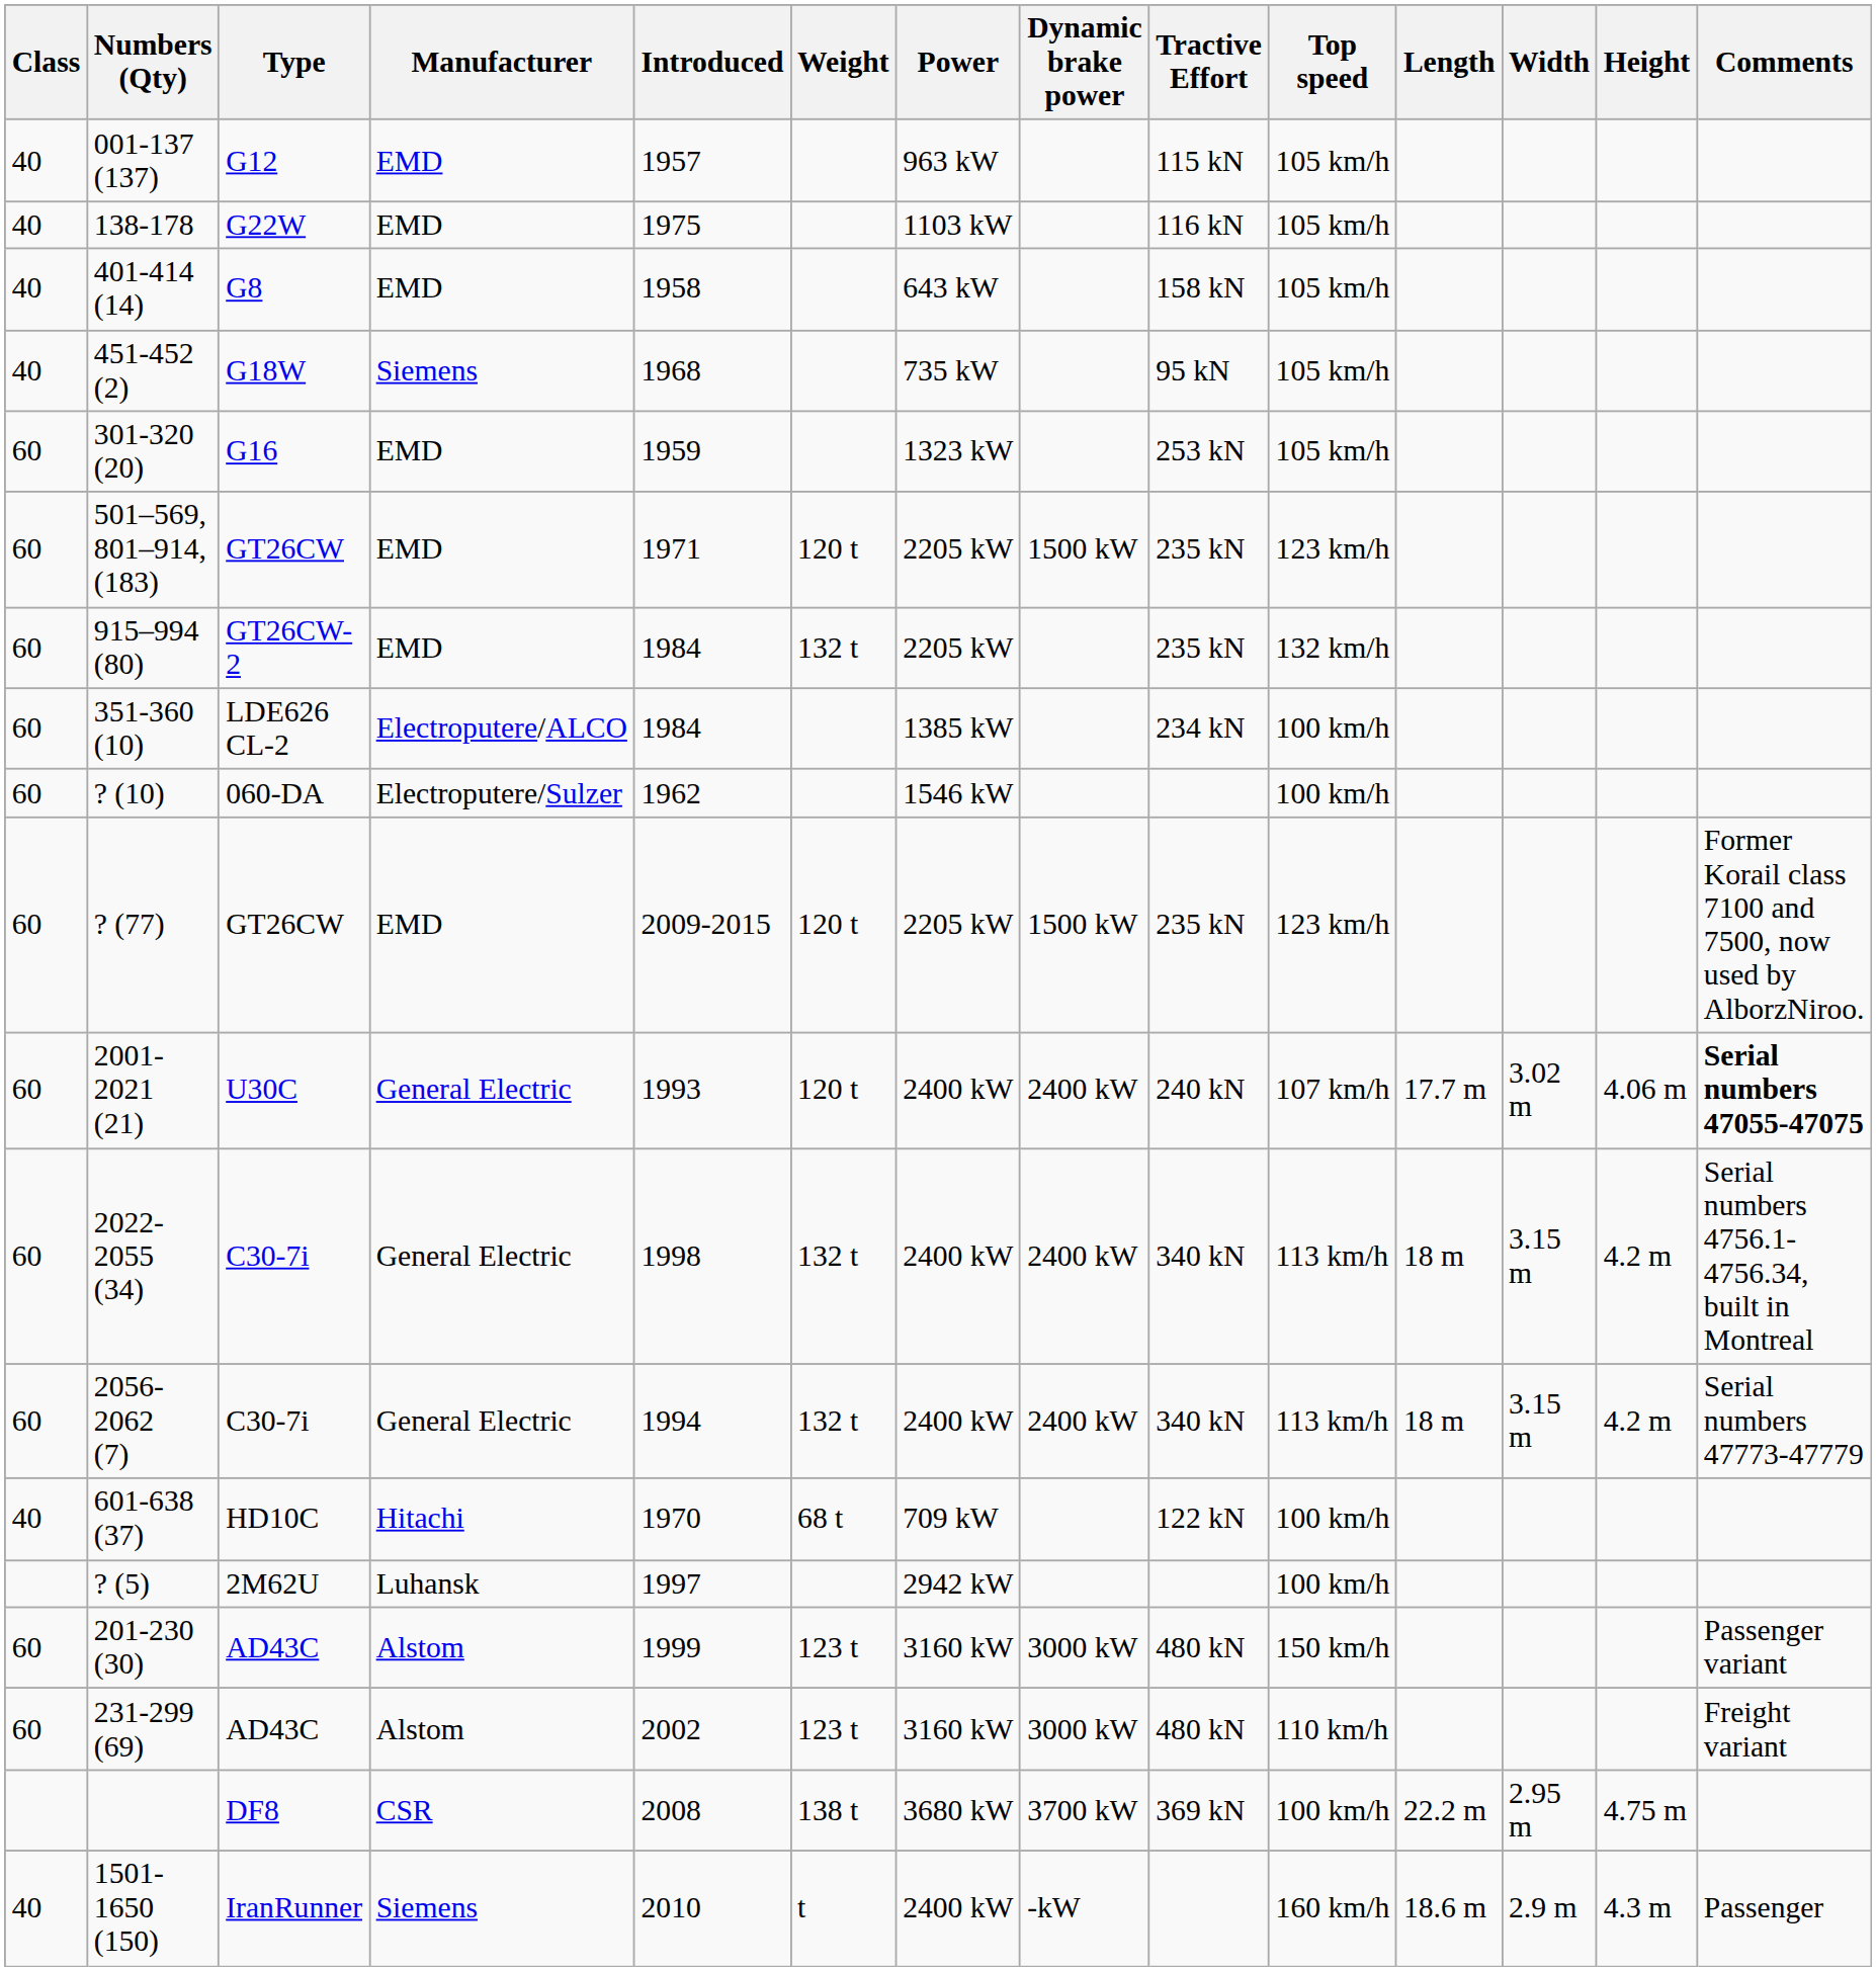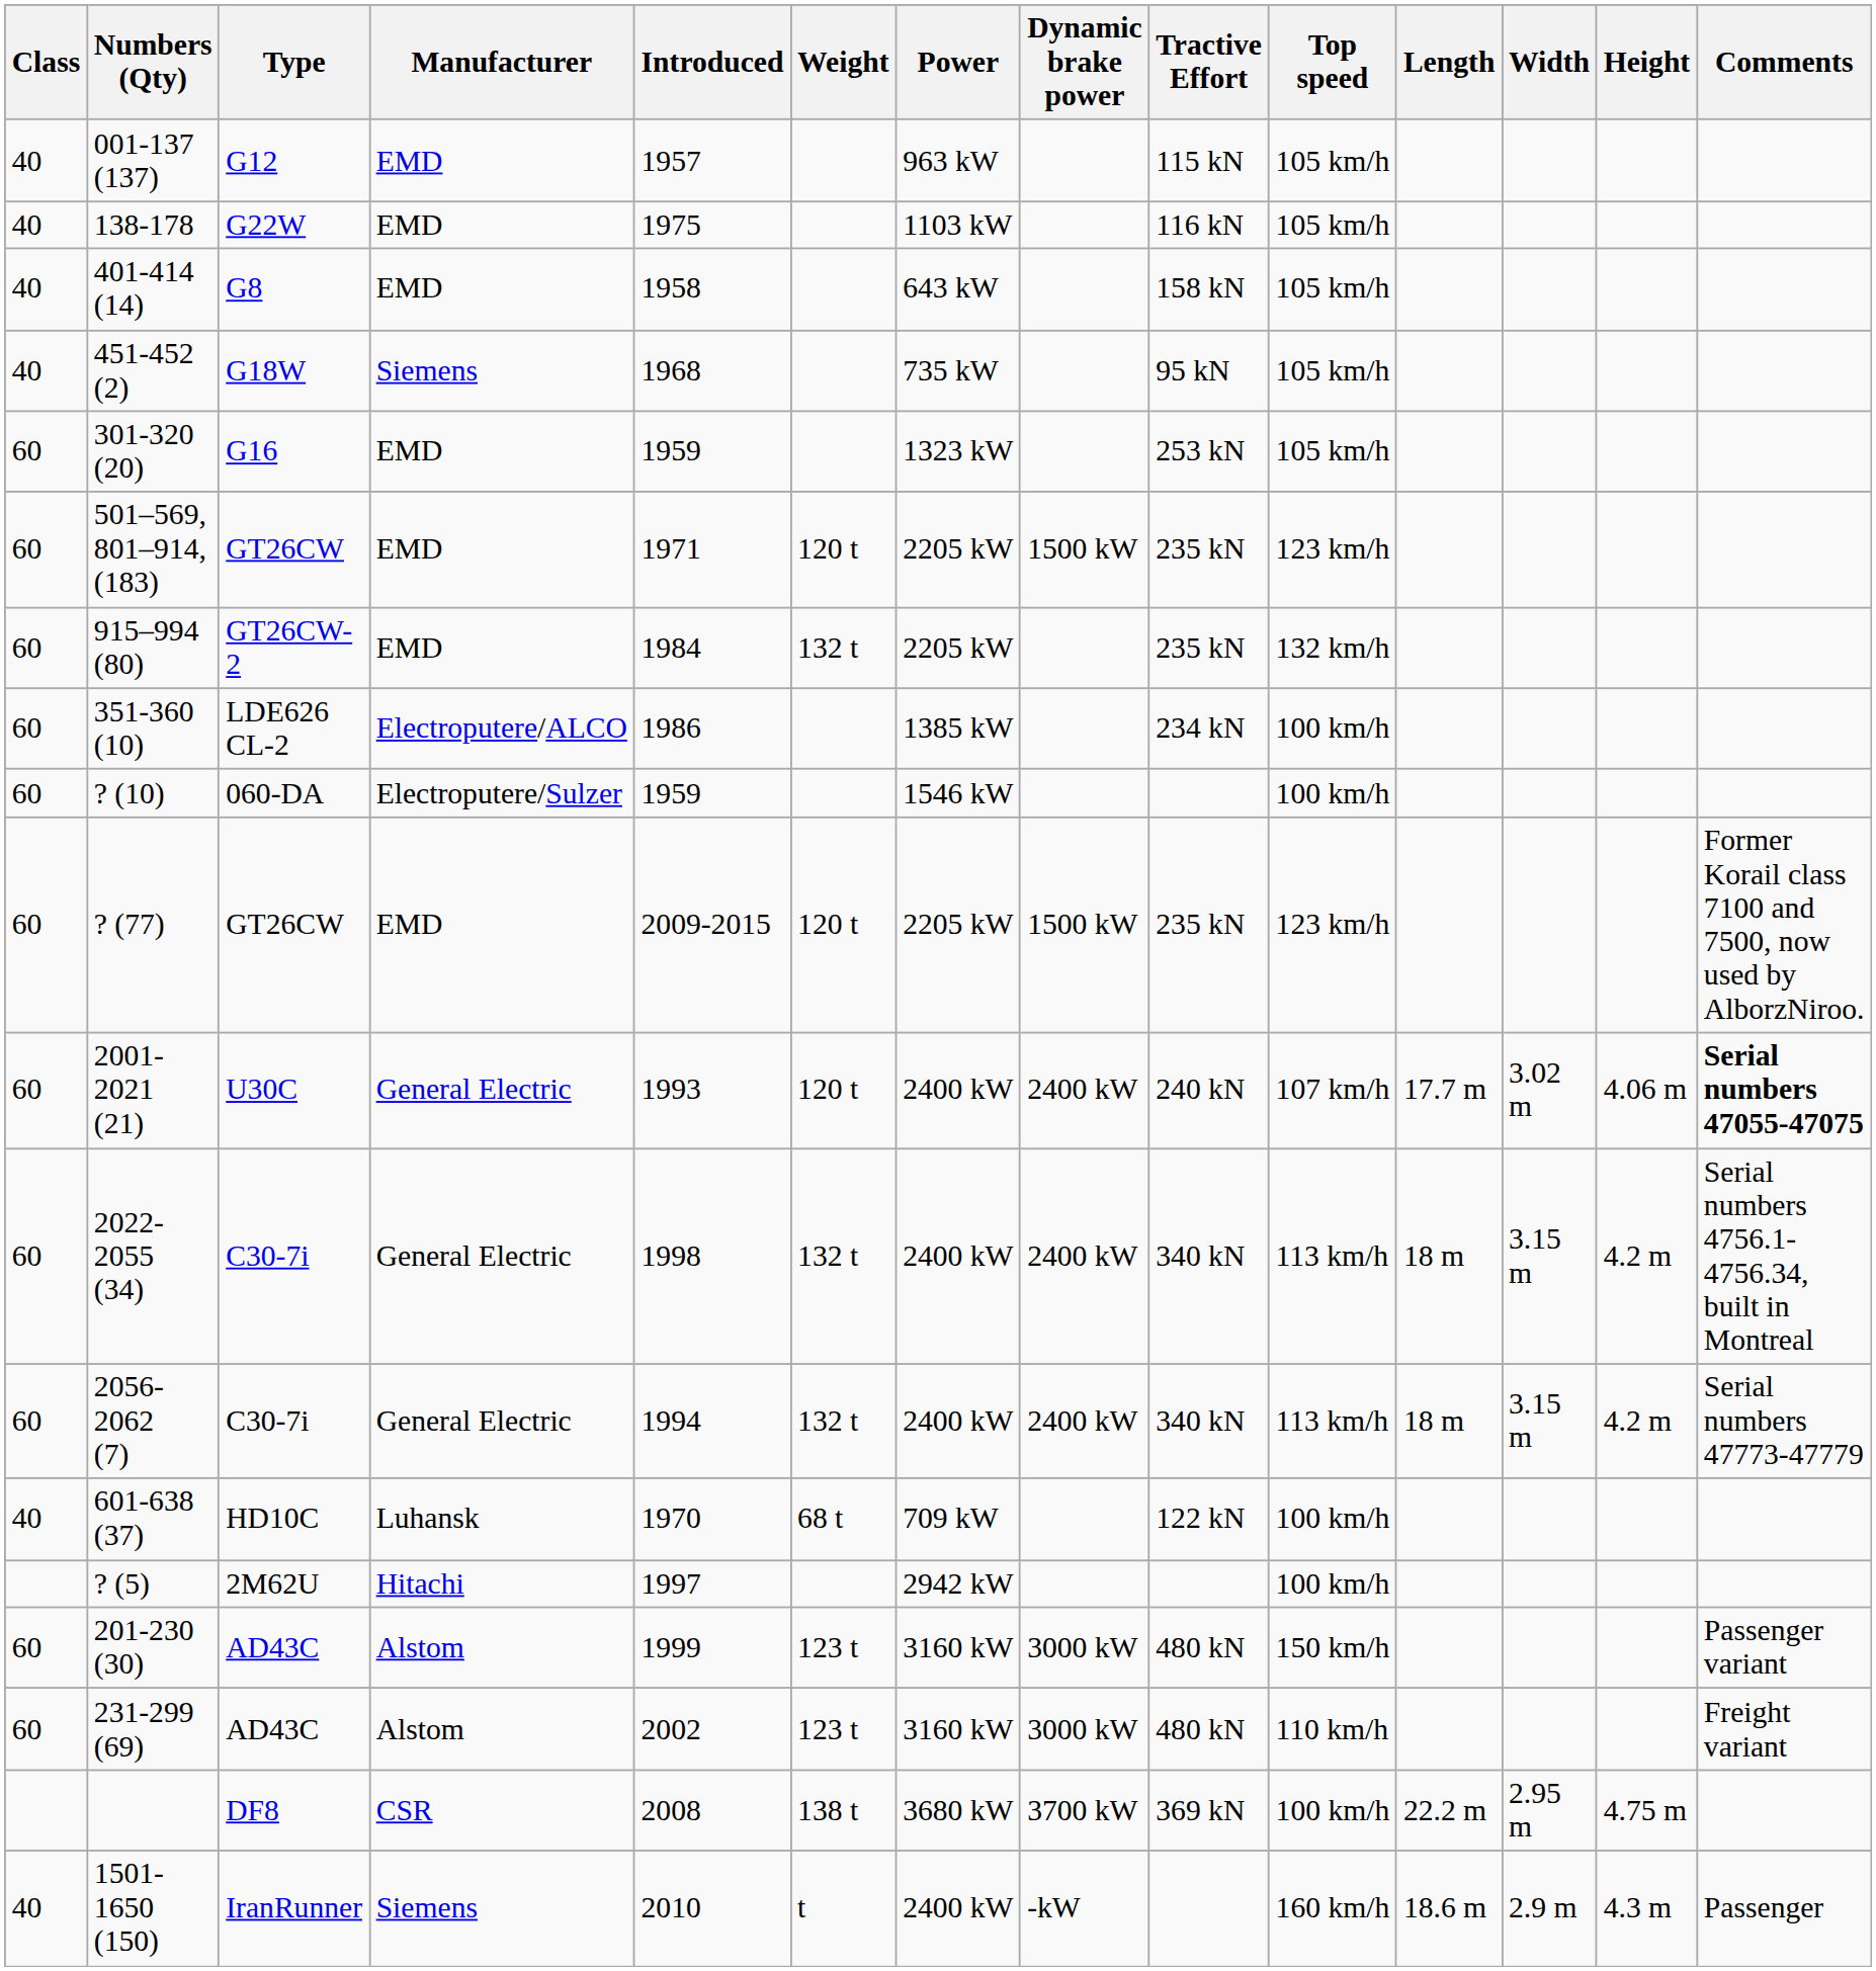 <table class="wikitable sortable">
 <tr>
 <th>Class</th>
 <th>Numbers<br>(Qty)</th>
 <th>Type</th>
 <th>Manufacturer</th>
 <th>Introduced</th>
 <th>Weight</th>
 <th>Power</th>
 <th>Dynamic brake power</th>
 <th>Tractive Effort</th>
 <th>Top speed</th>
 <th>Length</th>
 <th>Width</th>
 <th>Height</th>
 <th>Comments</th>
 </tr>
 <tr>
 <td>40</td>
 <td>001-137<br>(137)</td>
 <td><a href='#'>G12</a></td>
 <td><a href='#'>EMD</a></td>
 <td>1957</td>
 <td></td>
 <td>963 kW</td>
 <td></td>
 <td>115 kN</td>
 <td>105 km/h</td>
 <td></td>
 <td></td>
 <td></td>
 <td></td>
 </tr>
 <tr>
 <td>40</td>
 <td>138-178</td>
 <td><a href='#'>G22W</a></td>
 <td>EMD</td>
 <td>1975</td>
 <td></td>
 <td>1103 kW</td>
 <td></td>
 <td>116 kN</td>
 <td>105 km/h</td>
 <td></td>
 <td></td>
 <td></td>
 <td></td>
 </tr>
 <tr>
 <td>40</td>
 <td>401-414<br>(14)</td>
 <td><a href='#'>G8</a></td>
 <td>EMD</td>
 <td>1958</td>
 <td></td>
 <td>643 kW</td>
 <td></td>
 <td>158 kN</td>
 <td>105 km/h</td>
 <td></td>
 <td></td>
 <td></td>
 <td></td>
 </tr>
 <tr>
 <td>40</td>
 <td>451-452<br>(2)</td>
 <td><a href='#'>G18W</a></td>
 <td><a href='#'>Siemens</a></td>
 <td>1968</td>
 <td></td>
 <td>735 kW</td>
 <td></td>
 <td>95 kN</td>
 <td>105 km/h</td>
 <td></td>
 <td></td>
 <td></td>
 <td></td>
 </tr>
 <tr>
 <td>60</td>
 <td>301-320<br>(20)</td>
 <td><a href='#'>G16</a></td>
 <td>EMD</td>
 <td>1959</td>
 <td></td>
 <td>1323 kW</td>
 <td></td>
 <td>253 kN</td>
 <td>105 km/h</td>
 <td></td>
 <td></td>
 <td></td>
 <td></td>
 </tr>
 <tr>
 <td>60</td>
 <td>501–569, 801–914,<br>(183)</td>
 <td><a href='#'>GT26CW</a></td>
 <td>EMD</td>
 <td>1971</td>
 <td>120 t</td>
 <td>2205 kW</td>
 <td>1500 kW</td>
 <td>235 kN</td>
 <td>123 km/h</td>
 <td></td>
 <td></td>
 <td></td>
 <td></td>
 </tr>
 <tr>
 <td>60</td>
 <td>915–994<br>(80)</td>
 <td><a href='#'>GT26CW-2</a></td>
 <td>EMD</td>
 <td>1984</td>
 <td>132 t</td>
 <td>2205 kW</td>
 <td></td>
 <td>235 kN</td>
 <td>132 km/h</td>
 <td></td>
 <td></td>
 <td></td>
 <td></td>
 </tr>
 <tr>
 <td>60</td>
 <td>351-360<br>(10)</td>
 <td>LDE626 CL-2</td>
 <td><a href='#'>Electroputere</a>/<a href='#'>ALCO</a></td>
-<td>1984</td>
+<td>1986</td>
 <td></td>
 <td>1385 kW</td>
 <td></td>
 <td>234 kN</td>
 <td>100 km/h</td>
 <td></td>
 <td></td>
 <td></td>
 <td></td>
 </tr>
 <tr>
 <td>60</td>
 <td>? (10)</td>
 <td>060-DA</td>
 <td>Electroputere/<a href='#'>Sulzer</a></td>
-<td>1962</td>
+<td>1959</td>
 <td></td>
 <td>1546 kW</td>
 <td></td>
 <td></td>
 <td>100 km/h</td>
 <td></td>
 <td></td>
 <td></td>
 <td></td>
 </tr>
 <tr>
 <td>60</td>
 <td>? (77)</td>
 <td>GT26CW</td>
 <td>EMD</td>
 <td>2009-2015</td>
 <td>120 t</td>
 <td>2205 kW</td>
 <td>1500 kW</td>
 <td>235 kN</td>
 <td>123 km/h</td>
 <td></td>
 <td></td>
 <td></td>
 <td> Former Korail class 7100 and 7500, now used by AlborzNiroo.</td>
 </tr>
 <tr>
 <td>60</td>
 <td>2001-2021<br>(21)</td>
 <td><a href='#'>U30C</a></td>
 <td><a href='#'>General Electric</a></td>
 <td>1993</td>
 <td>120 t</td>
 <td>2400 kW</td>
 <td>2400 kW</td>
 <td>240 kN</td>
 <td>107 km/h</td>
 <td>17.7 m</td>
 <td>3.02 m</td>
 <td>4.06 m</td>
 <td><strong> Serial numbers 47055-47075</strong></td>
 </tr>
 <tr>
 <td>60</td>
 <td>2022-2055<br>(34)</td>
 <td><a href='#'>C30-7i</a></td>
 <td>General Electric</td>
 <td>1998</td>
 <td>132 t</td>
 <td>2400 kW</td>
 <td>2400 kW</td>
 <td>340 kN</td>
 <td>113 km/h</td>
 <td>18 m</td>
 <td>3.15 m</td>
 <td>4.2 m</td>
 <td> Serial numbers 4756.1-4756.34, built in Montreal</td>
 </tr>
 <tr>
 <td>60</td>
 <td>2056-2062<br>(7)</td>
 <td>C30-7i</td>
 <td>General Electric</td>
 <td>1994</td>
 <td>132 t</td>
 <td>2400 kW</td>
 <td>2400 kW</td>
 <td>340 kN</td>
 <td>113 km/h</td>
 <td>18 m</td>
 <td>3.15 m</td>
 <td>4.2 m</td>
 <td> Serial numbers 47773-47779</td>
 </tr>
 <tr>
 <td>40</td>
 <td>601-638 (37)</td>
 <td>HD10C</td>
-<td><a href='#'>Hitachi</a></td>
+<td>Luhansk</td>
 <td>1970</td>
 <td>68 t</td>
 <td>709 kW</td>
 <td></td>
 <td>122 kN</td>
 <td>100 km/h</td>
 <td></td>
 <td></td>
 <td></td>
 <td></td>
 </tr>
 <tr>
 <td></td>
 <td>? (5)</td>
 <td>2M62U</td>
-<td>Luhansk</td>
+<td><a href='#'>Hitachi</a></td>
 <td>1997</td>
 <td></td>
 <td>2942 kW</td>
 <td></td>
 <td></td>
 <td>100 km/h</td>
 <td></td>
 <td></td>
 <td></td>
 <td></td>
 </tr>
 <tr>
 <td>60</td>
 <td>201-230 (30)</td>
 <td><a href='#'>AD43C</a></td>
 <td><a href='#'>Alstom</a></td>
 <td>1999</td>
 <td>123 t</td>
 <td>3160 kW</td>
 <td>3000 kW</td>
 <td>480 kN</td>
 <td>150 km/h</td>
 <td></td>
 <td></td>
 <td></td>
 <td> Passenger variant</td>
 </tr>
 <tr>
 <td>60</td>
 <td>231-299<br>(69)</td>
 <td>AD43C</td>
 <td>Alstom</td>
 <td>2002</td>
 <td>123 t</td>
 <td>3160 kW</td>
 <td>3000 kW</td>
 <td>480 kN</td>
 <td>110 km/h</td>
 <td></td>
 <td></td>
 <td></td>
 <td> Freight variant</td>
 </tr>
 <tr>
 <td></td>
 <td></td>
 <td><a href='#'>DF8</a></td>
 <td><a href='#'>CSR</a></td>
 <td>2008</td>
 <td>138 t</td>
 <td>3680 kW</td>
 <td>3700 kW</td>
 <td>369 kN</td>
 <td>100 km/h</td>
 <td>22.2 m</td>
 <td>2.95 m</td>
 <td>4.75 m</td>
 <td></td>
 </tr>
 <tr>
 <td>40</td>
 <td>1501-1650 (150)</td>
 <td><a href='#'>IranRunner</a></td>
 <td><a href='#'>Siemens</a></td>
 <td>2010</td>
 <td>t</td>
 <td>2400 kW</td>
 <td>-kW</td>
 <td></td>
 <td>160 km/h</td>
 <td>18.6 m</td>
 <td>2.9 m</td>
 <td>4.3 m</td>
 <td>Passenger</td>
 </tr>
 </table>
